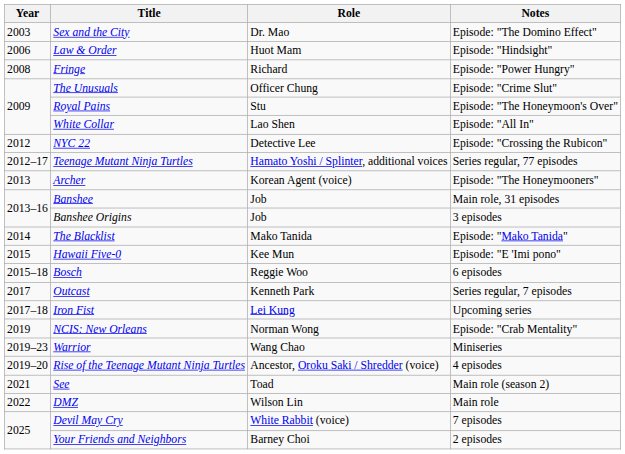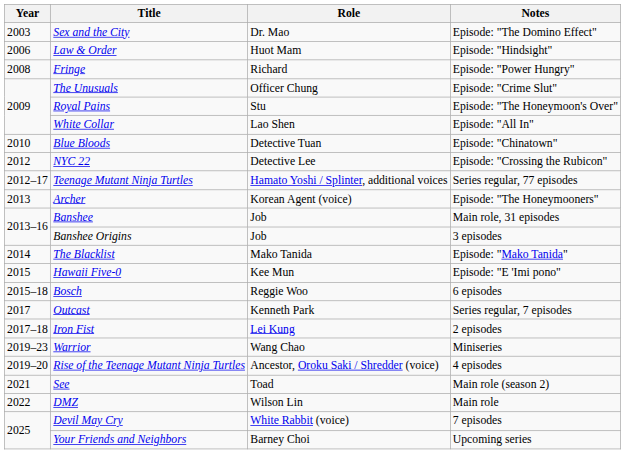 <table class="wikitable">
 <tr>
 <th>Year</th>
 <th>Title</th>
 <th>Role</th>
 <th>Notes</th>
 </tr>
 <tr>
 <td>2003</td>
 <td><em><a href='#'>Sex and the City</a></em></td>
 <td>Dr. Mao</td>
 <td>Episode: "The Domino Effect"</td>
 </tr>
 <tr>
 <td>2006</td>
 <td><em><a href='#'>Law & Order</a></em></td>
 <td>Huot Mam</td>
 <td>Episode: "Hindsight"</td>
 </tr>
 <tr>
 <td>2008</td>
 <td><em><a href='#'>Fringe</a></em></td>
 <td>Richard</td>
 <td>Episode: "Power Hungry"</td>
 </tr>
 <tr>
 <td rowspan = "3">2009</td>
 <td><em><a href='#'>The Unusuals</a></em></td>
 <td>Officer Chung</td>
 <td>Episode: "Crime Slut"</td>
 </tr>
 <tr>
 <td><em><a href='#'>Royal Pains</a></em></td>
 <td>Stu</td>
 <td>Episode: "The Honeymoon's Over"</td>
 </tr>
 <tr>
 <td><em><a href='#'>White Collar</a></em></td>
 <td>Lao Shen</td>
 <td>Episode: "All In"</td>
+</tr>
+<tr>
+<td>2010</td>
+<td><em><a href='#'>Blue Bloods</a></em></td>
+<td>Detective Tuan</td>
+<td>Episode: "Chinatown"</td>
 </tr>
 <tr>
 <td>2012</td>
 <td><em><a href='#'>NYC 22</a></em></td>
 <td>Detective Lee</td>
 <td>Episode: "Crossing the Rubicon"</td>
 </tr>
 <tr>
 <td>2012–17</td>
 <td><em><a href='#'>Teenage Mutant Ninja Turtles</a></em></td>
 <td><a href='#'>Hamato Yoshi / Splinter</a>, additional voices</td>
 <td>Series regular, 77 episodes</td>
 </tr>
 <tr>
 <td>2013</td>
 <td><em><a href='#'>Archer</a></em></td>
 <td>Korean Agent (voice)</td>
 <td>Episode: "The Honeymooners"</td>
 </tr>
 <tr>
 <td rowspan="2">2013–16</td>
 <td><em><a href='#'>Banshee</a></em></td>
 <td>Job</td>
 <td>Main role, 31 episodes</td>
 </tr>
 <tr>
 <td><em>Banshee Origins</em></td>
 <td>Job</td>
 <td>3 episodes</td>
 </tr>
 <tr>
 <td>2014</td>
 <td><em><a href='#'>The Blacklist</a></em></td>
 <td>Mako Tanida</td>
 <td>Episode: "<a href='#'>Mako Tanida</a>"</td>
 </tr>
 <tr>
 <td>2015</td>
 <td><em><a href='#'>Hawaii Five-0</a></em></td>
 <td>Kee Mun</td>
 <td>Episode: "E 'Imi pono"</td>
 </tr>
 <tr>
 <td>2015–18</td>
 <td><em><a href='#'>Bosch</a></em></td>
 <td>Reggie Woo</td>
 <td>6 episodes</td>
 </tr>
 <tr>
 <td>2017</td>
 <td><em><a href='#'>Outcast</a></em></td>
 <td>Kenneth Park</td>
 <td>Series regular, 7 episodes</td>
 </tr>
 <tr>
 <td>2017–18</td>
 <td><em><a href='#'>Iron Fist</a></em></td>
 <td><a href='#'>Lei Kung</a></td>
-<td>Upcoming series</td>
-</tr>
-<tr>
-<td>2019</td>
-<td><em><a href='#'>NCIS: New Orleans</a></em></td>
-<td>Norman Wong</td>
-<td>Episode: "Crab Mentality"</td>
+<td>2 episodes</td>
 </tr>
 <tr>
 <td>2019–23</td>
 <td><em><a href='#'>Warrior</a></em></td>
 <td>Wang Chao</td>
 <td>Miniseries</td>
 </tr>
 <tr>
 <td>2019–20</td>
 <td><em><a href='#'>Rise of the Teenage Mutant Ninja Turtles</a></em></td>
 <td>Ancestor, <a href='#'>Oroku Saki / Shredder</a> (voice)</td>
 <td>4 episodes</td>
 </tr>
 <tr>
 <td>2021</td>
 <td><em><a href='#'>See</a></em></td>
 <td>Toad</td>
 <td>Main role (season 2)</td>
 </tr>
 <tr>
 <td>2022</td>
 <td><em><a href='#'>DMZ</a></em></td>
 <td>Wilson Lin</td>
 <td>Main role</td>
 </tr>
 <tr>
 <td rowspan="2">2025</td>
 <td><em><a href='#'>Devil May Cry</a></em></td>
 <td><a href='#'>White Rabbit</a> (voice)</td>
 <td>7 episodes</td>
 </tr>
 <tr>
 <td><em><a href='#'>Your Friends and Neighbors</a></em></td>
 <td>Barney Choi</td>
-<td>2 episodes</td>
+<td>Upcoming series</td>
 </tr>
 </table>
